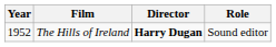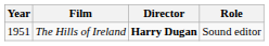 <table class="wikitable">
 <tr>
 <th>Year</th>
 <th>Film</th>
 <th>Director</th>
 <th>Role</th>
 </tr>
 <tr>
-<td>1952</td>
+<td>1951</td>
 <td><em>The Hills of Ireland</em></td>
 <td><strong>Harry Dugan</strong></td>
 <td>Sound editor</td>
 </tr>
 </table>
